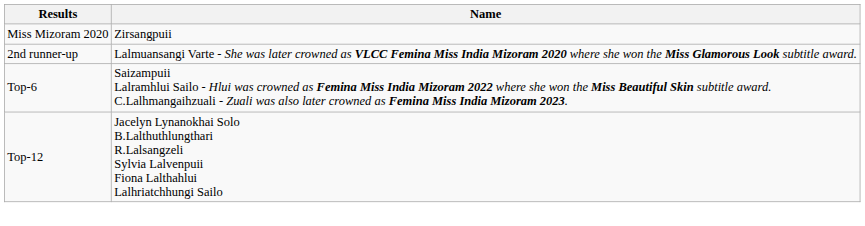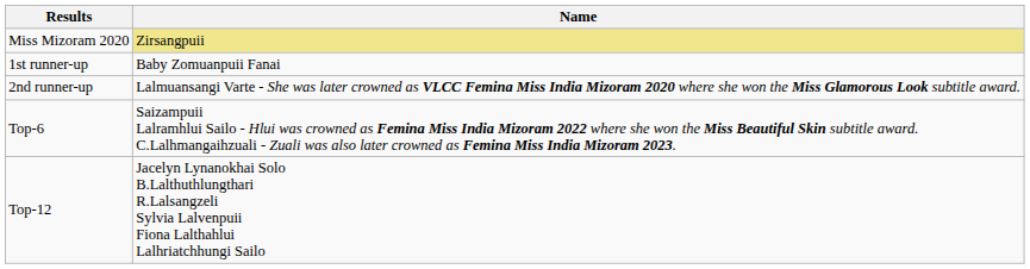 <table class="wikitable">
 <tr>
 <th>Results</th>
 <th>Name</th>
 </tr>
 <tr>
 <td>Miss Mizoram 2020</td>
-<td>Zirsangpuii</td>
+<td style="background: khaki;">Zirsangpuii</td>
+</tr>
+<tr>
+<td>1st runner-up</td>
+<td>Baby Zomuanpuii Fanai</td>
 </tr>
 <tr>
 <td>2nd runner-up</td>
 <td>Lalmuansangi Varte - <em>She was later crowned as <strong>VLCC Femina Miss India Mizoram 2020</strong> where she won the <strong>Miss Glamorous Look</strong> subtitle award.</em></td>
 </tr>
 <tr>
 <td>Top-6</td>
 <td>Saizampuii<br>Lalramhlui Sailo - <em>Hlui was crowned as <strong>Femina Miss India Mizoram 2022</strong> where she won the <strong>Miss Beautiful Skin</strong> subtitle award.</em><br>C.Lalhmangaihzuali - <em>Zuali was also later crowned as <strong>Femina Miss India Mizoram 2023</strong>.</em></td>
 </tr>
 <tr>
 <td>Top-12</td>
 <td>Jacelyn Lynanokhai Solo<br>B.Lalthuthlungthari<br>R.Lalsangzeli<br>Sylvia Lalvenpuii<br>Fiona Lalthahlui<br>Lalhriatchhungi Sailo</td>
 </tr>
 </table>
